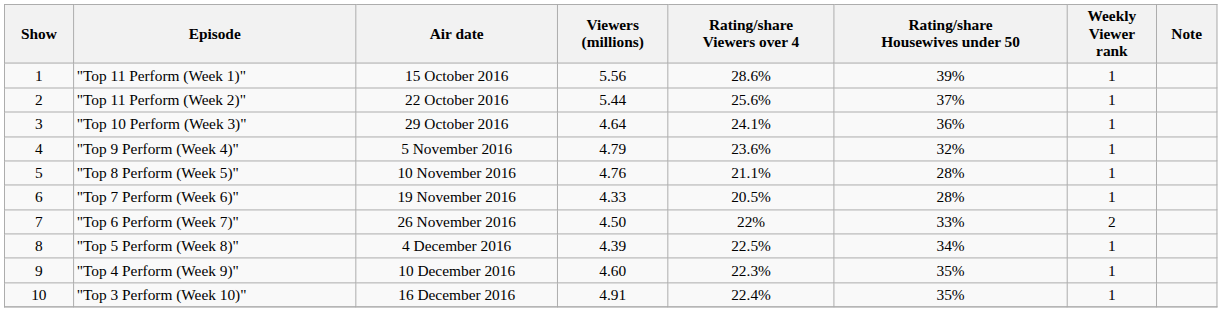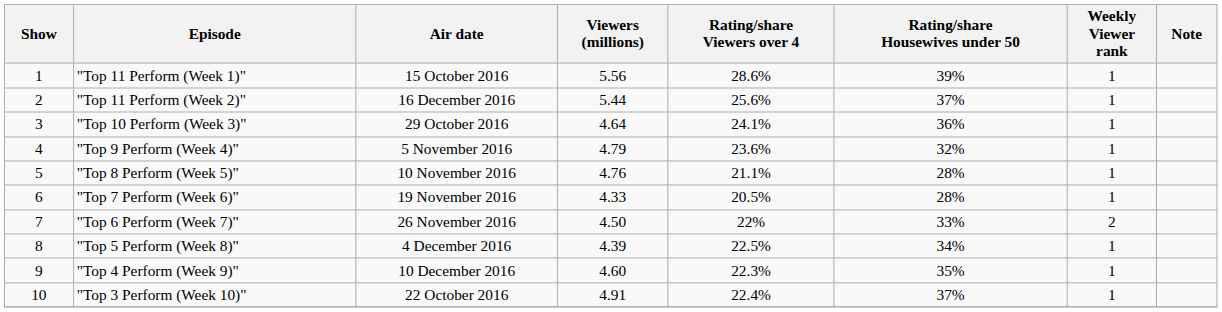 <table class="wikitable sortable" style="margin:0; width:100%; text-align:center;">
 <tr>
 <th>Show</th>
 <th>Episode</th>
 <th>Air date</th>
 <th>Viewers<br>(millions)</th>
 <th>Rating/share<br>Viewers over 4</th>
 <th>Rating/share<br>Housewives under 50</th>
 <th>Weekly<br>Viewer<br>rank</th>
 <th>Note</th>
 </tr>
 <tr>
 <td rowspan="1">1</td>
 <td style="text-align:left;">"Top 11 Perform (Week 1)"</td>
 <td rowspan="1">15 October 2016</td>
 <td>5.56</td>
 <td>28.6%</td>
 <td>39%</td>
 <td>1</td>
 <td></td>
 </tr>
 <tr>
 <td rowspan="1">2</td>
 <td style="text-align:left;">"Top 11 Perform (Week 2)"</td>
-<td rowspan="1">22 October 2016</td>
+<td rowspan="1">16 December 2016</td>
 <td>5.44</td>
 <td>25.6%</td>
 <td>37%</td>
 <td>1</td>
 <td></td>
 </tr>
 <tr>
 <td rowspan="1">3</td>
 <td style="text-align:left;">"Top 10 Perform (Week 3)"</td>
 <td rowspan="1">29 October 2016</td>
 <td>4.64</td>
 <td>24.1%</td>
 <td>36%</td>
 <td>1</td>
 <td></td>
 </tr>
 <tr>
 <td rowspan="1">4</td>
 <td style="text-align:left;">"Top 9 Perform (Week 4)"</td>
 <td rowspan="1">5 November 2016</td>
 <td>4.79</td>
 <td>23.6%</td>
 <td>32%</td>
 <td>1</td>
 <td></td>
 </tr>
 <tr>
 <td rowspan="1">5</td>
 <td style="text-align:left;">"Top 8 Perform (Week 5)"</td>
 <td rowspan="1">10 November 2016</td>
 <td>4.76</td>
 <td>21.1%</td>
 <td>28%</td>
 <td>1</td>
 <td></td>
 </tr>
 <tr>
 <td rowspan="1">6</td>
 <td style="text-align:left;">"Top 7 Perform (Week 6)"</td>
 <td rowspan="1">19 November 2016</td>
 <td>4.33</td>
 <td>20.5%</td>
 <td>28%</td>
 <td>1</td>
 <td></td>
 </tr>
 <tr>
 <td rowspan="1">7</td>
 <td style="text-align:left;">"Top 6 Perform (Week 7)"</td>
 <td rowspan="1">26 November 2016</td>
 <td>4.50</td>
 <td>22%</td>
 <td>33%</td>
 <td>2</td>
 <td></td>
 </tr>
 <tr>
 <td rowspan="1">8</td>
 <td style="text-align:left;">"Top 5 Perform (Week 8)"</td>
 <td rowspan="1">4 December 2016</td>
 <td>4.39</td>
 <td>22.5%</td>
 <td>34%</td>
 <td>1</td>
 <td></td>
 </tr>
 <tr>
 <td rowspan="1">9</td>
 <td style="text-align:left;">"Top 4 Perform (Week 9)"</td>
 <td rowspan="1">10 December 2016</td>
 <td>4.60</td>
 <td>22.3%</td>
 <td>35%</td>
 <td>1</td>
 <td></td>
 </tr>
 <tr>
 <td rowspan="1">10</td>
 <td style="text-align:left;">"Top 3 Perform (Week 10)"</td>
-<td rowspan="1">16 December 2016</td>
+<td rowspan="1">22 October 2016</td>
 <td>4.91</td>
 <td>22.4%</td>
-<td>35%</td>
+<td>37%</td>
 <td>1</td>
 <td></td>
 </tr>
 <tr>
 </tr>
 </table>
